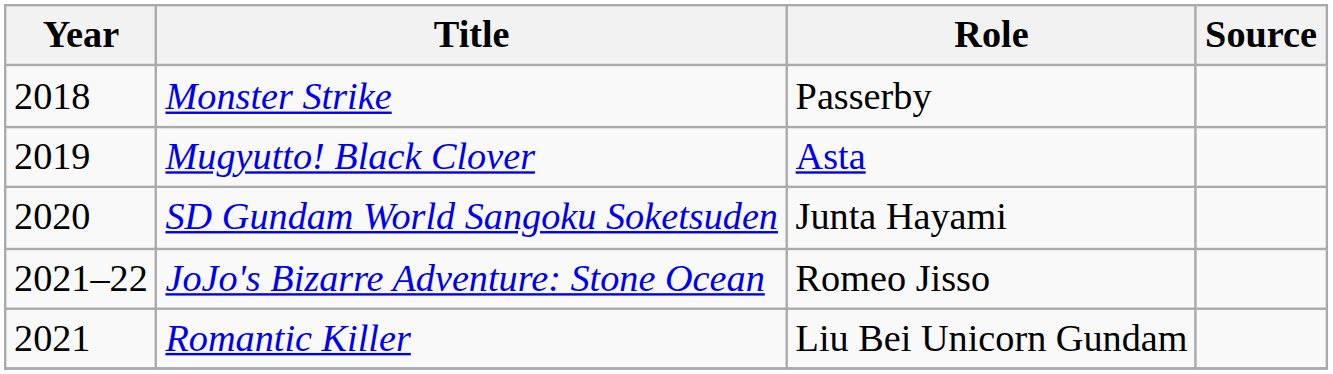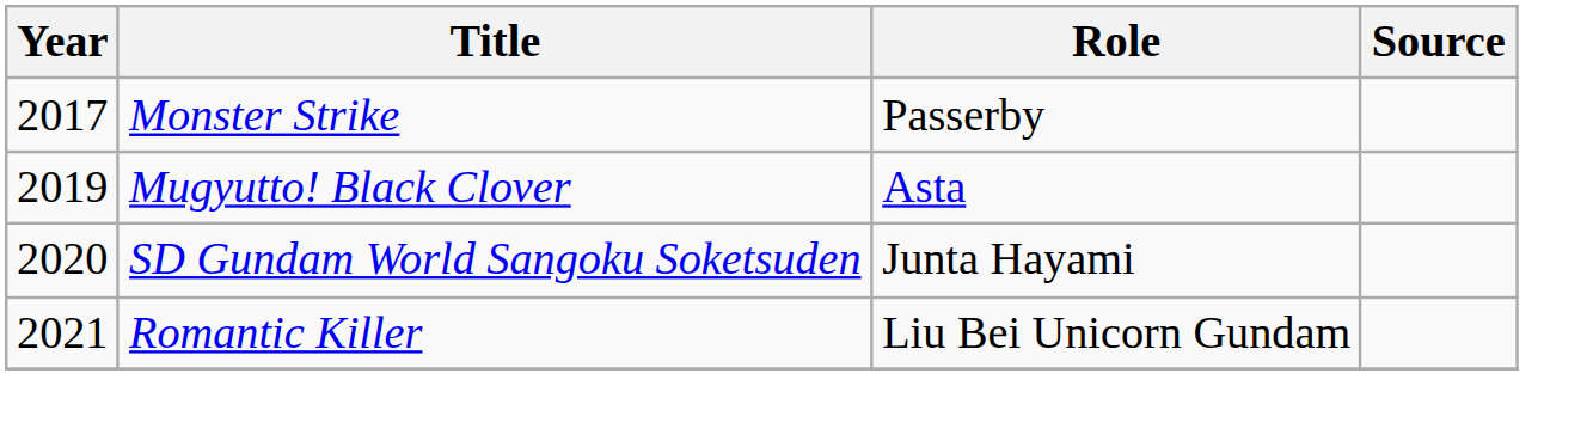 <table class="wikitable sortable plainrowheaders">
 <tr>
 <th>Year</th>
 <th>Title</th>
 <th>Role</th>
 <th class="unsortable">Source</th>
 </tr>
 <tr>
-<td>2018</td>
+<td>2017</td>
 <td><em><a href='#'>Monster Strike</a></em></td>
 <td>Passerby</td>
 <td></td>
 </tr>
 <tr>
 <td>2019</td>
 <td><em><a href='#'>Mugyutto! Black Clover</a></em></td>
 <td><a href='#'>Asta</a></td>
 <td></td>
 </tr>
 <tr>
 <td>2020</td>
 <td><em><a href='#'>SD Gundam World Sangoku Soketsuden</a></em></td>
 <td>Junta Hayami</td>
 <td></td>
 </tr>
 <tr>
-<td>2021–22</td>
-<td><em><a href='#'>JoJo's Bizarre Adventure: Stone Ocean</a></em></td>
-<td>Romeo Jisso</td>
-<td></td>
-</tr>
-<tr>
 <td>2021</td>
 <td><em><a href='#'>Romantic Killer</a></em></td>
 <td>Liu Bei Unicorn Gundam</td>
 <td></td>
 </tr>
 <tr>
 </tr>
 </table>
